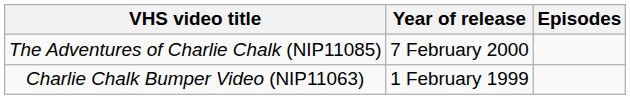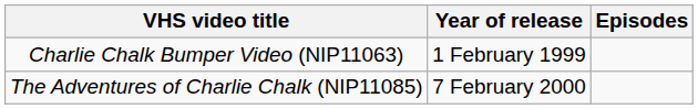 <table class="wikitable">
 <tr>
 <th>VHS video title</th>
 <th>Year of release</th>
 <th>Episodes</th>
 </tr>
 <tr>
+<td align="center"><em>Charlie Chalk Bumper Video</em> (NIP11063)</td>
+<td align="center">1 February 1999</td>
+<td align="center"></td>
+</tr>
+<tr>
 <td align="center"><em>The Adventures of Charlie Chalk</em> (NIP11085)</td>
 <td align="center">7 February 2000</td>
 <td align="center"></td>
 </tr>
-<tr>
-<td align="center"><em>Charlie Chalk Bumper Video</em> (NIP11063)</td>
-<td align="center">1 February 1999</td>
-<td align="center"></td>
-</tr>
 </table>
